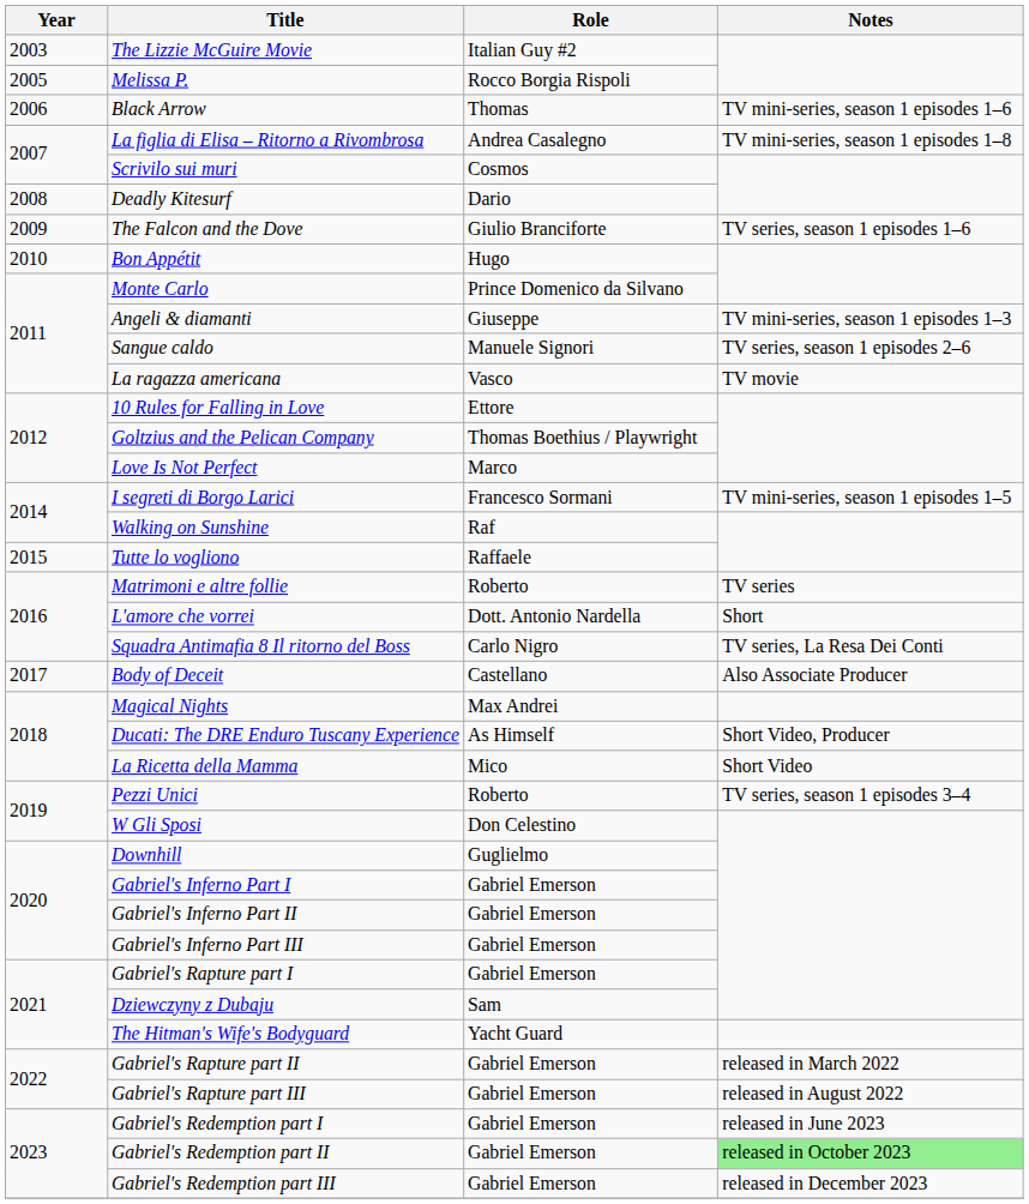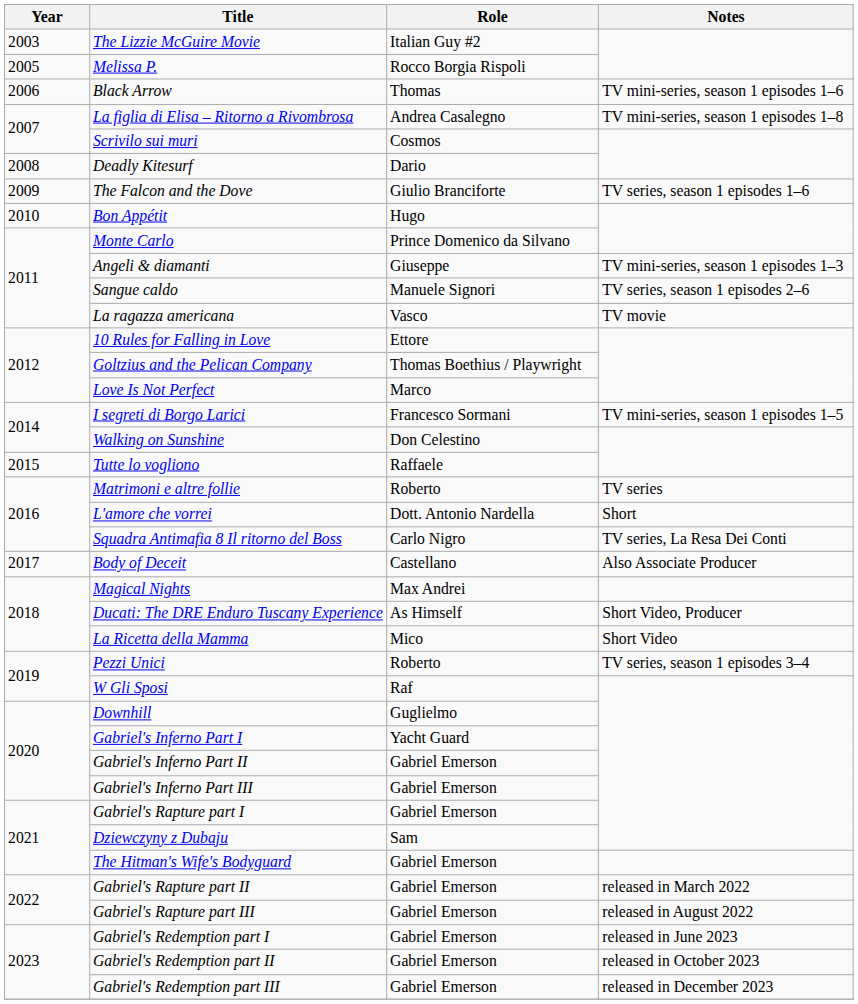 <table class="wikitable sortable">
 <tr>
 <th width="10%">Year</th>
 <th width="35%">Title</th>
 <th width="25%">Role</th>
 <th width="30%">Notes</th>
 </tr>
 <tr>
 <td>2003</td>
 <td><em><a href='#'>The Lizzie McGuire Movie</a></em></td>
 <td>Italian Guy #2</td>
 </tr>
 <tr>
 <td>2005</td>
 <td><em><a href='#'>Melissa P.</a></em></td>
 <td>Rocco Borgia Rispoli</td>
 </tr>
 <tr>
 <td>2006</td>
 <td><em>Black Arrow</em></td>
 <td>Thomas</td>
 <td>TV mini-series, season 1 episodes 1–6</td>
 </tr>
 <tr>
 <td rowspan="2">2007</td>
 <td><em><a href='#'>La figlia di Elisa – Ritorno a Rivombrosa</a></em></td>
 <td>Andrea Casalegno</td>
 <td>TV mini-series, season 1 episodes 1–8</td>
 </tr>
 <tr>
 <td><em><a href='#'>Scrivilo sui muri</a></em></td>
 <td>Cosmos</td>
 </tr>
 <tr>
 <td>2008</td>
 <td><em>Deadly Kitesurf</em></td>
 <td>Dario</td>
 </tr>
 <tr>
 <td>2009</td>
 <td><em>The Falcon and the Dove</em></td>
 <td>Giulio Branciforte</td>
 <td>TV series, season 1 episodes 1–6</td>
 </tr>
 <tr>
 <td>2010</td>
 <td><em><a href='#'>Bon Appétit</a></em></td>
 <td>Hugo</td>
 </tr>
 <tr>
 <td rowspan="4">2011</td>
 <td><em><a href='#'>Monte Carlo</a></em></td>
 <td>Prince Domenico da Silvano</td>
 </tr>
 <tr>
 <td><em>Angeli & diamanti</em></td>
 <td>Giuseppe</td>
 <td>TV mini-series, season 1 episodes 1–3</td>
 </tr>
 <tr>
 <td><em>Sangue caldo</em></td>
 <td>Manuele Signori</td>
 <td>TV series, season 1 episodes 2–6</td>
 </tr>
 <tr>
 <td><em>La ragazza americana</em></td>
 <td>Vasco</td>
 <td>TV movie</td>
 </tr>
 <tr>
 <td rowspan="3">2012</td>
 <td><em><a href='#'>10 Rules for Falling in Love</a></em></td>
 <td>Ettore</td>
 </tr>
 <tr>
 <td><em><a href='#'>Goltzius and the Pelican Company</a></em></td>
 <td>Thomas Boethius / Playwright</td>
 </tr>
 <tr>
 <td><em><a href='#'>Love Is Not Perfect</a></em></td>
 <td>Marco</td>
 </tr>
 <tr>
 <td rowspan="2">2014</td>
 <td><em><a href='#'>I segreti di Borgo Larici</a></em></td>
 <td>Francesco Sormani</td>
 <td>TV mini-series, season 1 episodes 1–5</td>
 </tr>
 <tr>
 <td><em><a href='#'>Walking on Sunshine</a></em></td>
-<td>Raf</td>
+<td>Don Celestino</td>
 </tr>
 <tr>
 <td>2015</td>
 <td><em><a href='#'>Tutte lo vogliono</a></em></td>
 <td>Raffaele</td>
 </tr>
 <tr>
 <td rowspan="3">2016</td>
 <td><em><a href='#'>Matrimoni e altre follie</a></em></td>
 <td>Roberto</td>
 <td>TV series</td>
 </tr>
 <tr>
 <td><em><a href='#'>L'amore che vorrei</a></em></td>
 <td>Dott. Antonio Nardella</td>
 <td>Short</td>
 </tr>
 <tr>
 <td><em><a href='#'>Squadra Antimafia 8 Il ritorno del Boss</a></em></td>
 <td>Carlo Nigro</td>
 <td>TV series, La Resa Dei Conti</td>
 </tr>
 <tr>
 <td>2017</td>
 <td><em><a href='#'>Body of Deceit</a></em></td>
 <td>Castellano</td>
 <td>Also Associate Producer</td>
 </tr>
 <tr>
 <td rowspan="3">2018</td>
 <td><em><a href='#'>Magical Nights</a></em></td>
 <td>Max Andrei</td>
 </tr>
 <tr>
 <td><em><a href='#'>Ducati: The DRE Enduro Tuscany Experience</a></em></td>
 <td>As Himself</td>
 <td>Short Video, Producer</td>
 </tr>
 <tr>
 <td><em><a href='#'>La Ricetta della Mamma</a></em></td>
 <td>Mico</td>
 <td>Short Video</td>
 </tr>
 <tr>
 <td rowspan="2">2019</td>
 <td><em><a href='#'>Pezzi Unici</a></em></td>
 <td>Roberto</td>
 <td>TV series, season 1 episodes 3–4</td>
 </tr>
 <tr>
 <td><em><a href='#'>W Gli Sposi</a></em></td>
-<td>Don Celestino</td>
+<td>Raf</td>
 </tr>
 <tr>
 <td rowspan="4">2020</td>
 <td><em><a href='#'>Downhill</a></em></td>
 <td>Guglielmo</td>
 </tr>
 <tr>
 <td><em><a href='#'>Gabriel's Inferno Part I</a></em></td>
-<td>Gabriel Emerson</td>
+<td>Yacht Guard</td>
 </tr>
 <tr>
 <td><em>Gabriel's Inferno Part II</em></td>
 <td>Gabriel Emerson</td>
 </tr>
 <tr>
 <td><em>Gabriel's Inferno Part III</em></td>
 <td>Gabriel Emerson</td>
 </tr>
 <tr>
 <td rowspan="3">2021</td>
 <td><em>Gabriel's Rapture part I</em></td>
 <td>Gabriel Emerson</td>
 </tr>
 <tr>
 <td><em><a href='#'>Dziewczyny z Dubaju</a></em></td>
 <td>Sam</td>
 </tr>
 <tr>
 <td><em><a href='#'>The Hitman's Wife's Bodyguard</a></em></td>
-<td>Yacht Guard</td>
+<td>Gabriel Emerson</td>
 <td></td>
 </tr>
 <tr>
 <td rowspan="2">2022</td>
 <td><em>Gabriel's Rapture part II</em></td>
 <td>Gabriel Emerson</td>
 <td>released in March 2022</td>
 </tr>
 <tr>
 <td><em>Gabriel's Rapture part III</em></td>
 <td>Gabriel Emerson</td>
 <td>released in August 2022</td>
 </tr>
 <tr>
 <td rowspan="3">2023</td>
 <td><em>Gabriel's Redemption part I</em></td>
 <td>Gabriel Emerson</td>
 <td>released in June 2023</td>
 </tr>
 <tr>
 <td><em>Gabriel's Redemption part II</em></td>
 <td>Gabriel Emerson</td>
-<td style="background: lightgreen;">released in October 2023</td>
+<td>released in October 2023</td>
 </tr>
 <tr>
 <td><em>Gabriel's Redemption part III</em></td>
 <td>Gabriel Emerson</td>
 <td>released in December 2023</td>
 </tr>
 <tr>
 </tr>
 </table>
